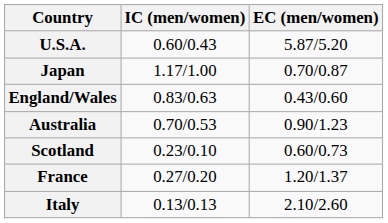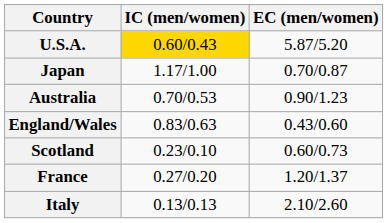 <table class="wikitable floatright" style="text-align:center">
 <tr>
 <th scope="col">Country</th>
 <th scope="col">IC (men/women)</th>
 <th scope="col">EC (men/women)</th>
 </tr>
 <tr>
 <th scope="row">U.S.A.</th>
-<td>0.60/0.43</td>
+<td style="background: gold;">0.60/0.43</td>
 <td>5.87/5.20</td>
 </tr>
 <tr>
 <th scope="row">Japan</th>
 <td>1.17/1.00</td>
 <td>0.70/0.87</td>
 </tr>
 <tr>
+<th scope="row">Australia</th>
+<td>0.70/0.53</td>
+<td>0.90/1.23</td>
+</tr>
+<tr>
 <th scope="row">England/Wales</th>
 <td>0.83/0.63</td>
 <td>0.43/0.60</td>
-</tr>
-<tr>
-<th scope="row">Australia</th>
-<td>0.70/0.53</td>
-<td>0.90/1.23</td>
 </tr>
 <tr>
 <th scope="row">Scotland</th>
 <td>0.23/0.10</td>
 <td>0.60/0.73</td>
 </tr>
 <tr>
 <th scope="row">France</th>
 <td>0.27/0.20</td>
 <td>1.20/1.37</td>
 </tr>
 <tr>
 <th scope="row">Italy</th>
 <td>0.13/0.13</td>
 <td>2.10/2.60</td>
 </tr>
 </table>
